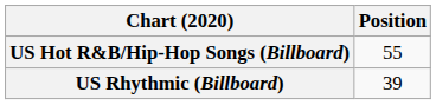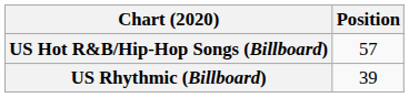 <table class="wikitable sortable plainrowheaders" style="text-align:center">
 <tr>
 <th scope="col">Chart (2020)</th>
 <th scope="col">Position</th>
 </tr>
 <tr>
 <th scope="row">US Hot R&B/Hip-Hop Songs (<em>Billboard</em>)</th>
-<td>55</td>
+<td>57</td>
 </tr>
 <tr>
 <th scope="row">US Rhythmic (<em>Billboard</em>)</th>
 <td>39</td>
 </tr>
 </table>
